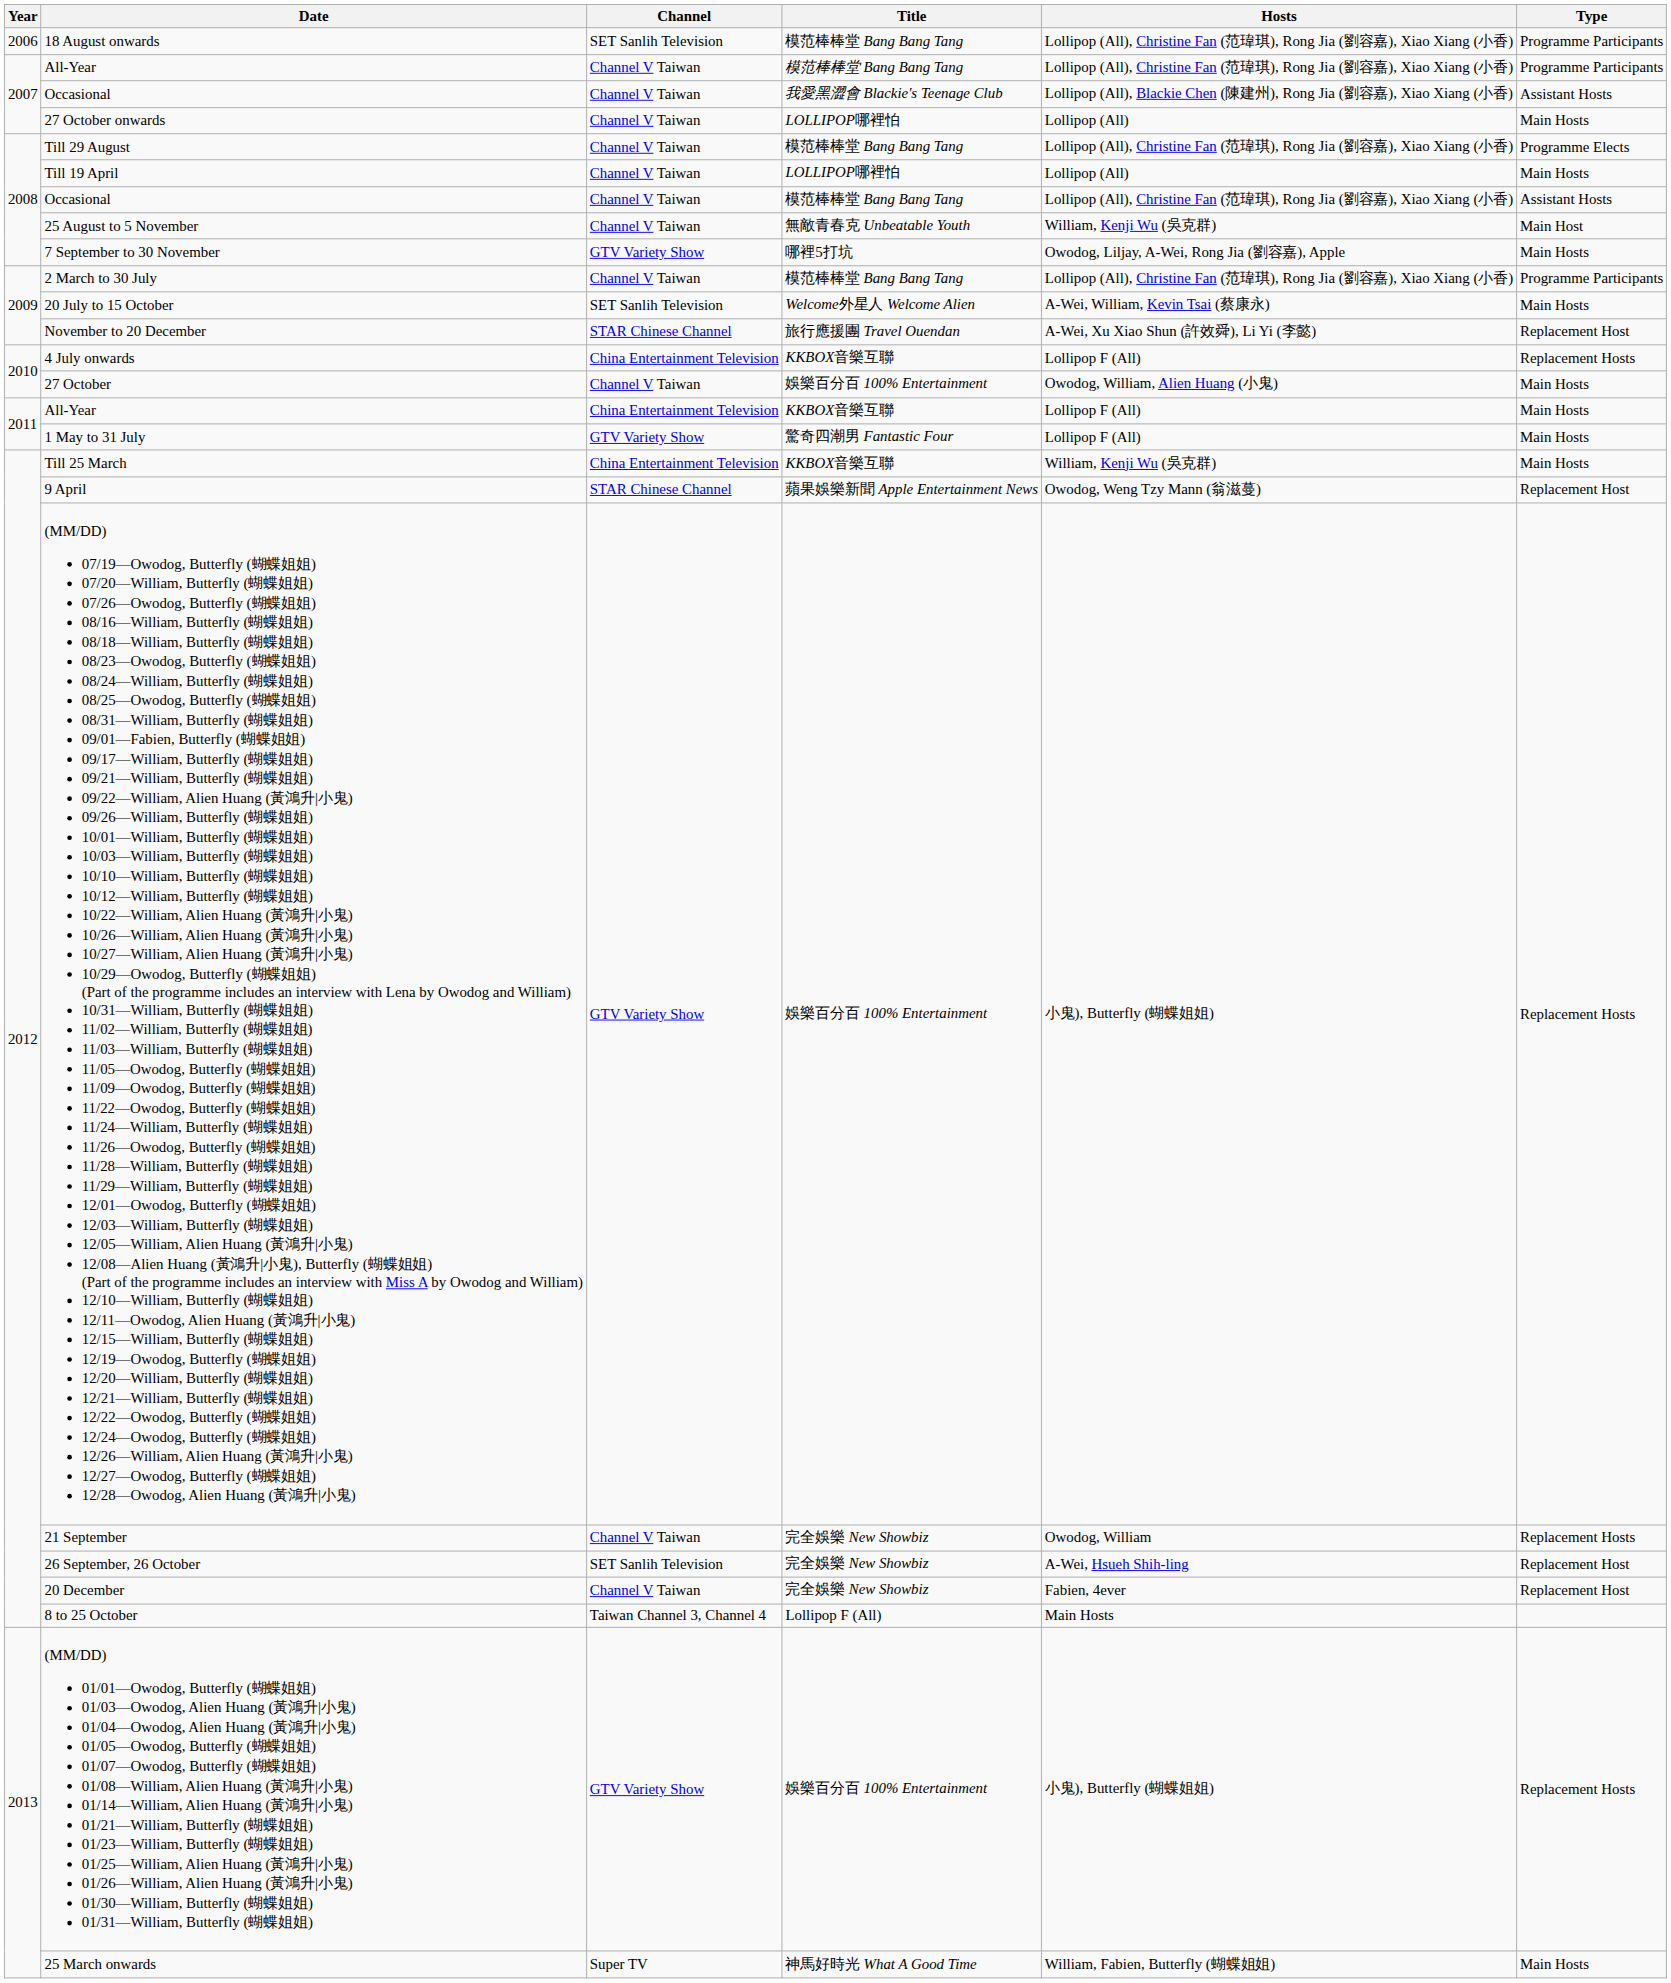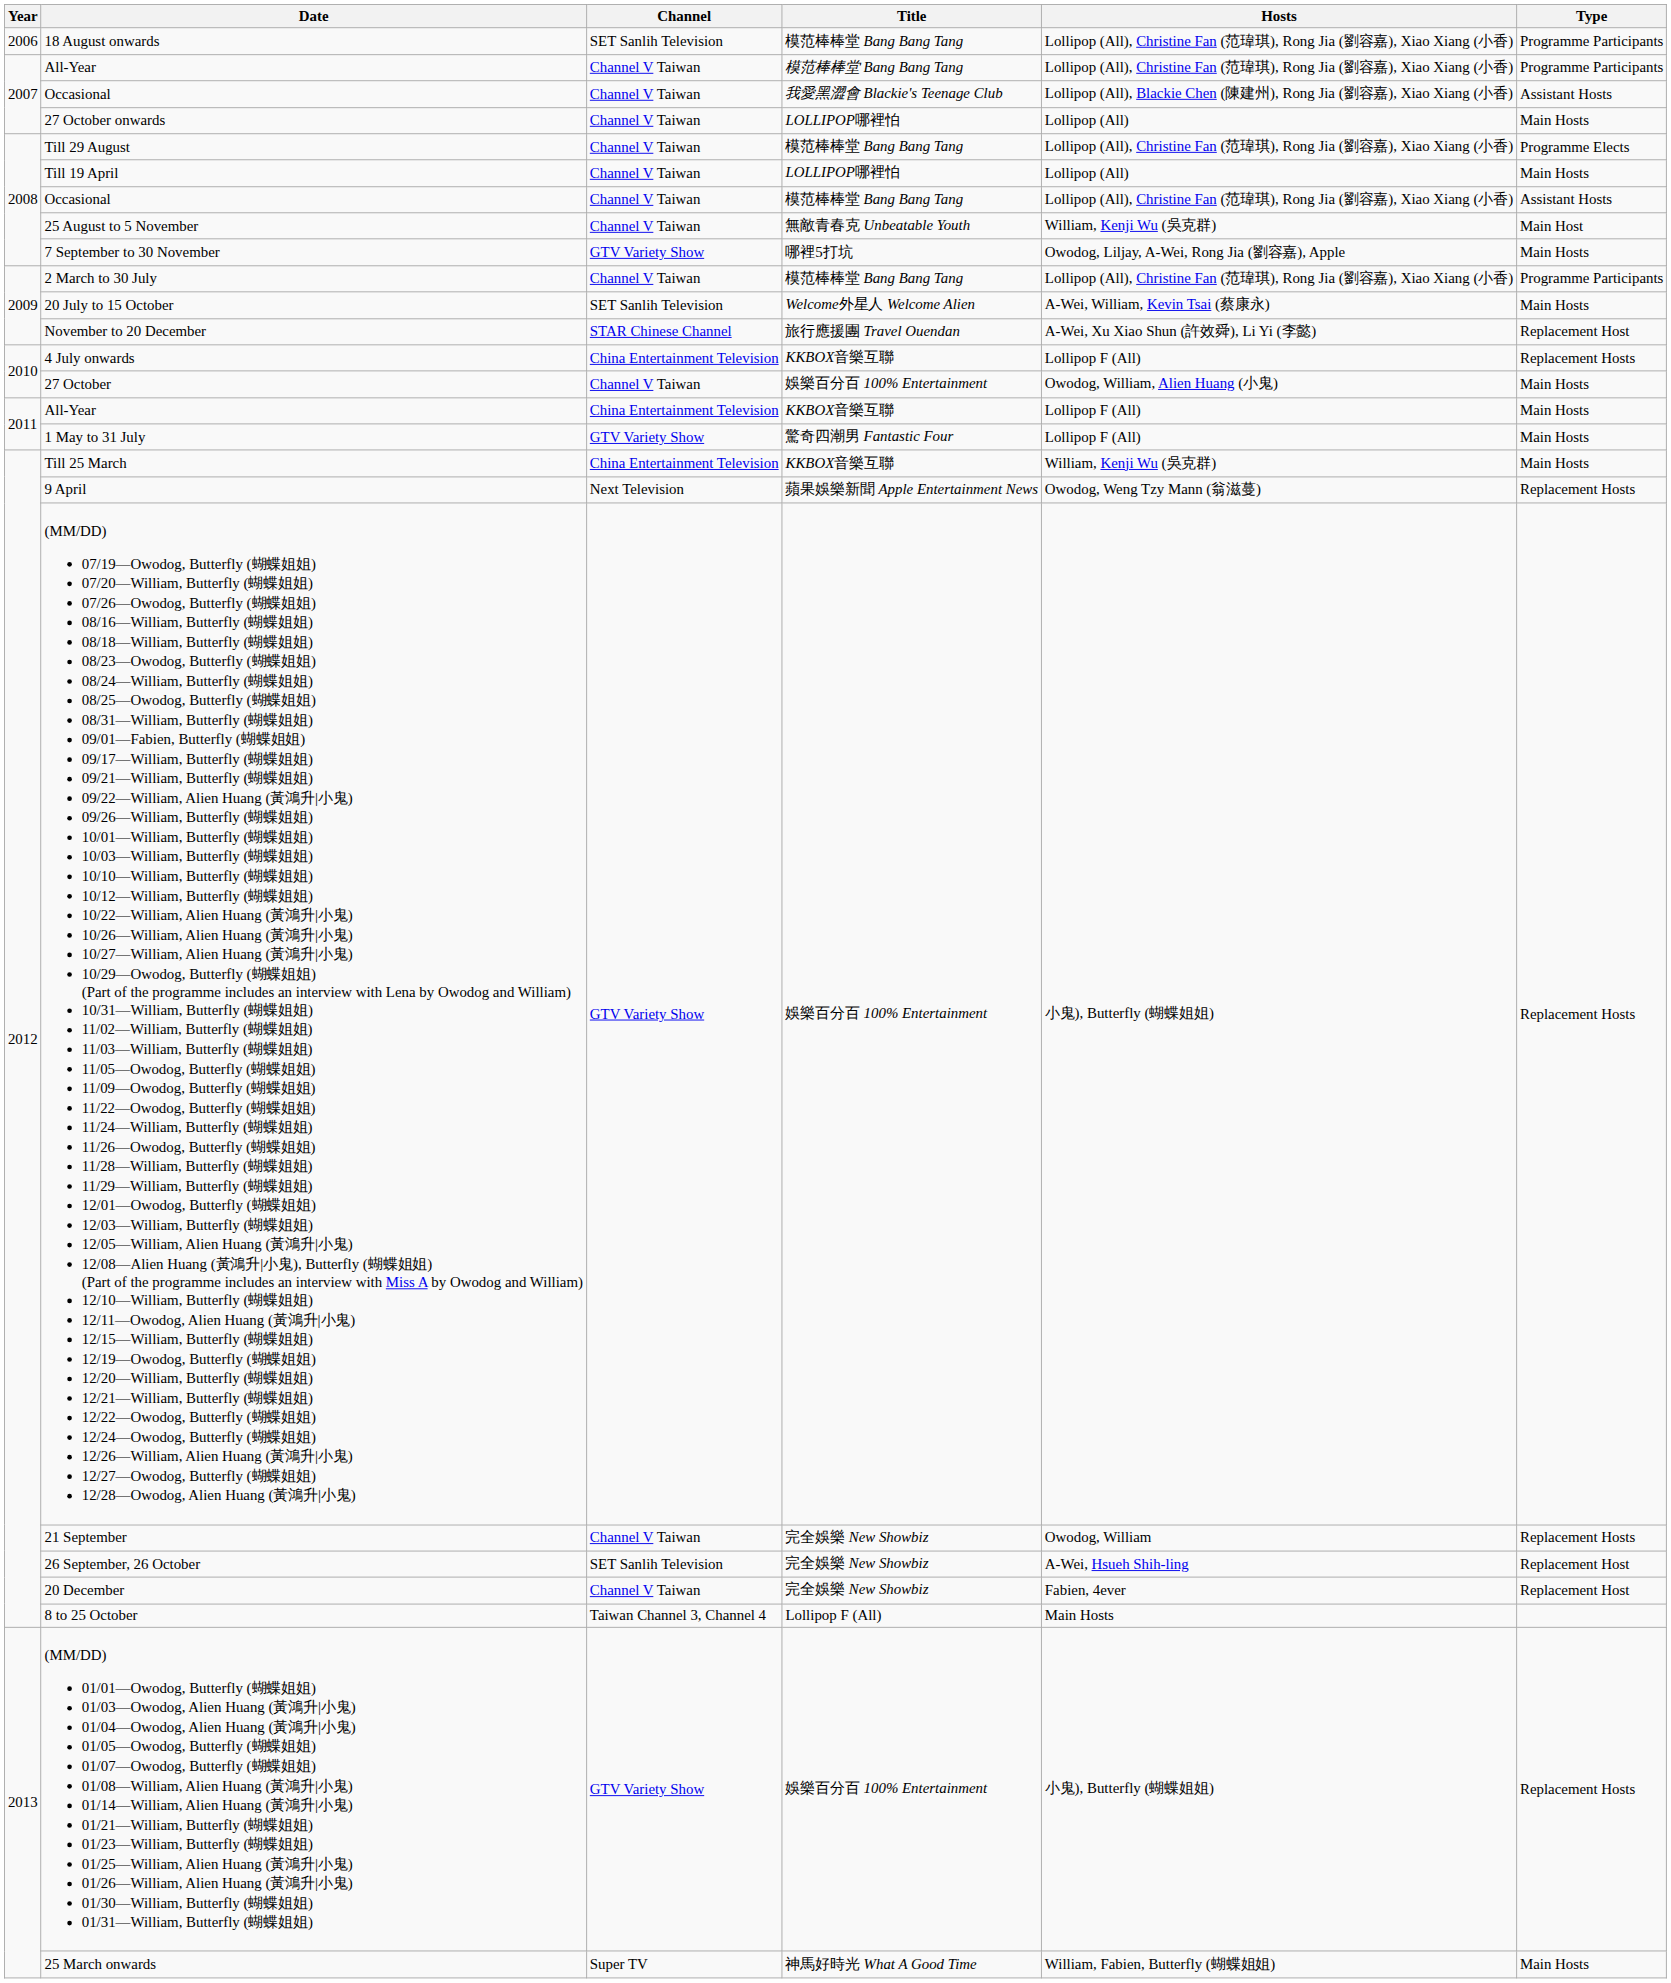 <table class="wikitable">
 <tr>
 <th>Year</th>
 <th>Date</th>
 <th>Channel</th>
 <th>Title</th>
 <th>Hosts</th>
 <th>Type</th>
 </tr>
 <tr>
 <td>2006</td>
 <td>18 August onwards</td>
 <td>SET Sanlih Television</td>
 <td>模范棒棒堂 <em>Bang Bang Tang</em></td>
 <td>Lollipop (All), <a href='#'>Christine Fan</a> (范瑋琪), Rong Jia (劉容嘉), Xiao Xiang (小香)</td>
 <td>Programme Participants</td>
 </tr>
 <tr>
 <td rowspan="3">2007</td>
 <td>All-Year</td>
 <td><a href='#'>Channel V</a> Taiwan</td>
 <td><em>模范棒棒堂 Bang Bang Tang</em></td>
 <td>Lollipop (All), <a href='#'>Christine Fan</a> (范瑋琪), Rong Jia (劉容嘉), Xiao Xiang (小香)</td>
 <td>Programme Participants</td>
 </tr>
 <tr>
 <td>Occasional</td>
 <td><a href='#'>Channel V</a> Taiwan</td>
 <td><em>我愛黑澀會 Blackie's Teenage Club</em></td>
 <td>Lollipop (All), <a href='#'>Blackie Chen</a> (陳建州), Rong Jia (劉容嘉), Xiao Xiang (小香)</td>
 <td>Assistant Hosts</td>
 </tr>
 <tr>
 <td>27 October onwards</td>
 <td><a href='#'>Channel V</a> Taiwan</td>
 <td><em>LOLLIPOP</em>哪裡怕</td>
 <td>Lollipop (All)</td>
 <td>Main Hosts</td>
 </tr>
 <tr>
 <td rowspan="5">2008</td>
 <td>Till 29 August</td>
 <td><a href='#'>Channel V</a> Taiwan</td>
 <td>模范棒棒堂 <em>Bang Bang Tang</em></td>
 <td>Lollipop (All), <a href='#'>Christine Fan</a> (范瑋琪), Rong Jia (劉容嘉), Xiao Xiang (小香)</td>
 <td>Programme Elects</td>
 </tr>
 <tr>
 <td>Till 19 April</td>
 <td><a href='#'>Channel V</a> Taiwan</td>
 <td><em>LOLLIPOP</em>哪裡怕</td>
 <td>Lollipop (All)</td>
 <td>Main Hosts</td>
 </tr>
 <tr>
 <td>Occasional</td>
 <td><a href='#'>Channel V</a> Taiwan</td>
 <td>模范棒棒堂 <em>Bang Bang Tang</em></td>
 <td>Lollipop (All), <a href='#'>Christine Fan</a> (范瑋琪), Rong Jia (劉容嘉), Xiao Xiang (小香)</td>
 <td>Assistant Hosts</td>
 </tr>
 <tr>
 <td>25 August to 5 November</td>
 <td><a href='#'>Channel V</a> Taiwan</td>
 <td>無敵青春克 <em>Unbeatable Youth</em></td>
 <td>William, <a href='#'>Kenji Wu</a> (吳克群)</td>
 <td>Main Host</td>
 </tr>
 <tr>
 <td>7 September to 30 November</td>
 <td><a href='#'>GTV Variety Show</a></td>
 <td>哪裡5打坑</td>
 <td>Owodog, Liljay, A-Wei, Rong Jia (劉容嘉), Apple</td>
 <td>Main Hosts</td>
 </tr>
 <tr>
 <td rowspan="3">2009</td>
 <td>2 March to 30 July</td>
 <td><a href='#'>Channel V</a> Taiwan</td>
 <td>模范棒棒堂 <em>Bang Bang Tang</em></td>
 <td>Lollipop (All), <a href='#'>Christine Fan</a> (范瑋琪), Rong Jia (劉容嘉), Xiao Xiang (小香)</td>
 <td>Programme Participants</td>
 </tr>
 <tr>
 <td>20 July to 15 October</td>
 <td>SET Sanlih Television</td>
 <td><em>Welcome</em>外星人 <em>Welcome Alien</em></td>
 <td>A-Wei, William, <a href='#'>Kevin Tsai</a> (蔡康永)</td>
 <td>Main Hosts</td>
 </tr>
 <tr>
 <td>November to 20 December</td>
 <td><a href='#'>STAR Chinese Channel</a></td>
 <td>旅行應援團 <em>Travel Ouendan</em></td>
 <td>A-Wei, Xu Xiao Shun (許效舜), Li Yi (李懿)</td>
 <td>Replacement Host</td>
 </tr>
 <tr>
 <td rowspan="2">2010</td>
 <td>4 July onwards</td>
 <td><a href='#'>China Entertainment Television</a></td>
 <td><em>KKBOX</em>音樂互聯</td>
 <td>Lollipop F (All)</td>
 <td>Replacement Hosts</td>
 </tr>
 <tr>
 <td>27 October</td>
 <td><a href='#'>Channel V</a> Taiwan</td>
 <td>娛樂百分百 <em>100% Entertainment</em></td>
 <td>Owodog, William, <a href='#'>Alien Huang</a> (小鬼)</td>
 <td>Main Hosts</td>
 </tr>
 <tr>
 <td rowspan="2">2011</td>
 <td>All-Year</td>
 <td><a href='#'>China Entertainment Television</a></td>
 <td><em>KKBOX</em>音樂互聯</td>
 <td>Lollipop F (All)</td>
 <td>Main Hosts</td>
 </tr>
 <tr>
 <td>1 May to 31 July</td>
 <td><a href='#'>GTV Variety Show</a></td>
 <td>驚奇四潮男 <em>Fantastic Four</em></td>
 <td>Lollipop F (All)</td>
 <td>Main Hosts</td>
 </tr>
 <tr>
 <td rowspan="7">2012</td>
 <td>Till 25 March</td>
 <td><a href='#'>China Entertainment Television</a></td>
 <td><em>KKBOX</em>音樂互聯</td>
 <td>William, <a href='#'>Kenji Wu</a> (吳克群)</td>
 <td>Main Hosts</td>
 </tr>
 <tr>
 <td>9 April</td>
-<td><a href='#'>STAR Chinese Channel</a></td>
+<td>Next Television</td>
 <td>蘋果娛樂新聞 <em>Apple Entertainment News</em></td>
 <td>Owodog, Weng Tzy Mann (翁滋蔓)</td>
-<td>Replacement Host</td>
+<td>Replacement Hosts</td>
 </tr>
 <tr>
 <td><br>(MM/DD)<ul><li>07/19—Owodog, Butterfly (蝴蝶姐姐)</li><li>07/20—William, Butterfly (蝴蝶姐姐)</li><li>07/26—Owodog, Butterfly (蝴蝶姐姐)</li><li>08/16—William, Butterfly (蝴蝶姐姐)</li><li>08/18—William, Butterfly (蝴蝶姐姐)</li><li>08/23—Owodog, Butterfly (蝴蝶姐姐)</li><li>08/24—William, Butterfly (蝴蝶姐姐)</li><li>08/25—Owodog, Butterfly (蝴蝶姐姐)</li><li>08/31—William, Butterfly (蝴蝶姐姐)</li><li>09/01—Fabien, Butterfly (蝴蝶姐姐)</li><li>09/17—William, Butterfly (蝴蝶姐姐)</li><li>09/21—William, Butterfly (蝴蝶姐姐)</li><li>09/22—William, Alien Huang (黃鴻升|小鬼)</li><li>09/26—William, Butterfly (蝴蝶姐姐)</li><li>10/01—William, Butterfly (蝴蝶姐姐)</li><li>10/03—William, Butterfly (蝴蝶姐姐)</li><li>10/10—William, Butterfly (蝴蝶姐姐)</li><li>10/12—William, Butterfly (蝴蝶姐姐)</li><li>10/22—William, Alien Huang (黃鴻升|小鬼)</li><li>10/26—William, Alien Huang (黃鴻升|小鬼)</li><li>10/27—William, Alien Huang (黃鴻升|小鬼)</li><li>10/29—Owodog, Butterfly (蝴蝶姐姐)<br>(Part of the programme includes an interview with Lena by Owodog and William)</li><li>10/31—William, Butterfly (蝴蝶姐姐)</li><li>11/02—William, Butterfly (蝴蝶姐姐)</li><li>11/03—William, Butterfly (蝴蝶姐姐)</li><li>11/05—Owodog, Butterfly (蝴蝶姐姐)</li><li>11/09—Owodog, Butterfly (蝴蝶姐姐)</li><li>11/22—Owodog, Butterfly (蝴蝶姐姐)</li><li>11/24—William, Butterfly (蝴蝶姐姐)</li><li>11/26—Owodog, Butterfly (蝴蝶姐姐)</li><li>11/28—William, Butterfly (蝴蝶姐姐)</li><li>11/29—William, Butterfly (蝴蝶姐姐)</li><li>12/01—Owodog, Butterfly (蝴蝶姐姐)</li><li>12/03—William, Butterfly (蝴蝶姐姐)</li><li>12/05—William, Alien Huang (黃鴻升|小鬼)</li><li>12/08—Alien Huang (黃鴻升|小鬼), Butterfly (蝴蝶姐姐)<br>(Part of the programme includes an interview with <a href='#'>Miss A</a> by Owodog and William)</li><li>12/10—William, Butterfly (蝴蝶姐姐)</li><li>12/11—Owodog, Alien Huang (黃鴻升|小鬼)</li><li>12/15—William, Butterfly (蝴蝶姐姐)</li><li>12/19—Owodog, Butterfly (蝴蝶姐姐)</li><li>12/20—William, Butterfly (蝴蝶姐姐)</li><li>12/21—William, Butterfly (蝴蝶姐姐)</li><li>12/22—Owodog, Butterfly (蝴蝶姐姐)</li><li>12/24—Owodog, Butterfly (蝴蝶姐姐)</li><li>12/26—William, Alien Huang (黃鴻升|小鬼)</li><li>12/27—Owodog, Butterfly (蝴蝶姐姐)</li><li>12/28—Owodog, Alien Huang (黃鴻升|小鬼)</li></ul></td>
 <td><a href='#'>GTV Variety Show</a></td>
 <td>娛樂百分百 <em>100% Entertainment</em></td>
 <td Owodog, William, Fabien, >小鬼), Butterfly (蝴蝶姐姐)</td>
 <td>Replacement Hosts</td>
 </tr>
 <tr>
 <td>21 September</td>
 <td><a href='#'>Channel V</a> Taiwan</td>
 <td>完全娛樂 <em>New Showbiz</em></td>
 <td>Owodog, William</td>
 <td>Replacement Hosts</td>
 </tr>
 <tr>
 <td>26 September, 26 October</td>
 <td>SET Sanlih Television</td>
 <td>完全娛樂 <em>New Showbiz</em></td>
 <td>A-Wei, <a href='#'>Hsueh Shih-ling</a></td>
 <td>Replacement Host</td>
 </tr>
 <tr>
 <td>20 December</td>
 <td><a href='#'>Channel V</a> Taiwan</td>
 <td>完全娛樂 <em>New Showbiz</em></td>
 <td>Fabien, 4ever</td>
 <td>Replacement Host</td>
 </tr>
 <tr>
 <td>8 to 25 October</td>
 <td>Taiwan Channel 3, Channel 4</td>
 <td>Lollipop F (All)</td>
 <td>Main Hosts</td>
 </tr>
 <tr>
 <td rowspan="2">2013</td>
 <td><br>(MM/DD)<ul><li>01/01—Owodog, Butterfly (蝴蝶姐姐)</li><li>01/03—Owodog, Alien Huang (黃鴻升|小鬼)</li><li>01/04—Owodog, Alien Huang (黃鴻升|小鬼)</li><li>01/05—Owodog, Butterfly (蝴蝶姐姐)</li><li>01/07—Owodog, Butterfly (蝴蝶姐姐)</li><li>01/08—William, Alien Huang (黃鴻升|小鬼)</li><li>01/14—William, Alien Huang (黃鴻升|小鬼)</li><li>01/21—William, Butterfly (蝴蝶姐姐)</li><li>01/23—William, Butterfly (蝴蝶姐姐)</li><li>01/25—William, Alien Huang (黃鴻升|小鬼)</li><li>01/26—William, Alien Huang (黃鴻升|小鬼)</li><li>01/30—William, Butterfly (蝴蝶姐姐)</li><li>01/31—William, Butterfly (蝴蝶姐姐)</li></ul></td>
 <td><a href='#'>GTV Variety Show</a></td>
 <td>娛樂百分百 <em>100% Entertainment</em></td>
 <td Owodog, William, >小鬼), Butterfly (蝴蝶姐姐)</td>
 <td>Replacement Hosts</td>
 </tr>
 <tr>
 <td>25 March onwards</td>
 <td>Super TV</td>
 <td>神馬好時光 <em>What A Good Time</em></td>
 <td>William, Fabien, Butterfly (蝴蝶姐姐)</td>
 <td>Main Hosts</td>
 </tr>
 </table>
